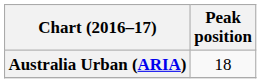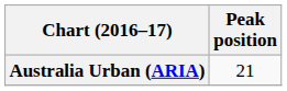 <table class="wikitable sortable plainrowheaders" style="text-align:center">
 <tr>
 <th scope="col">Chart (2016–17)</th>
 <th scope="col">Peak<br> position</th>
 </tr>
 <tr>
 <th scope="row">Australia Urban (<a href='#'>ARIA</a>)</th>
-<td>18</td>
+<td>21</td>
 </tr>
 <tr>
 </tr>
 <tr>
 </tr>
 <tr>
 </tr>
 <tr>
 </tr>
 <tr>
 </tr>
 </table>
